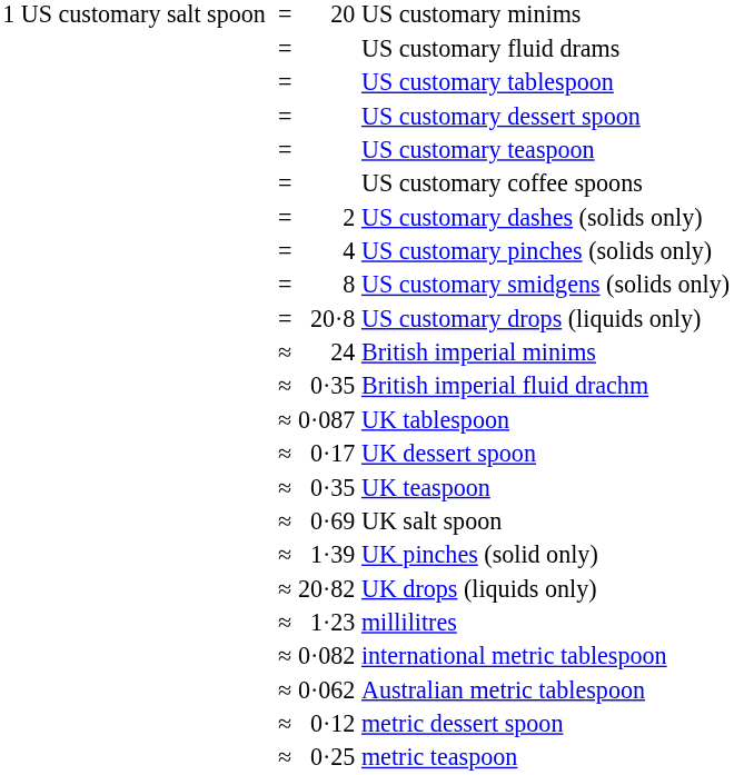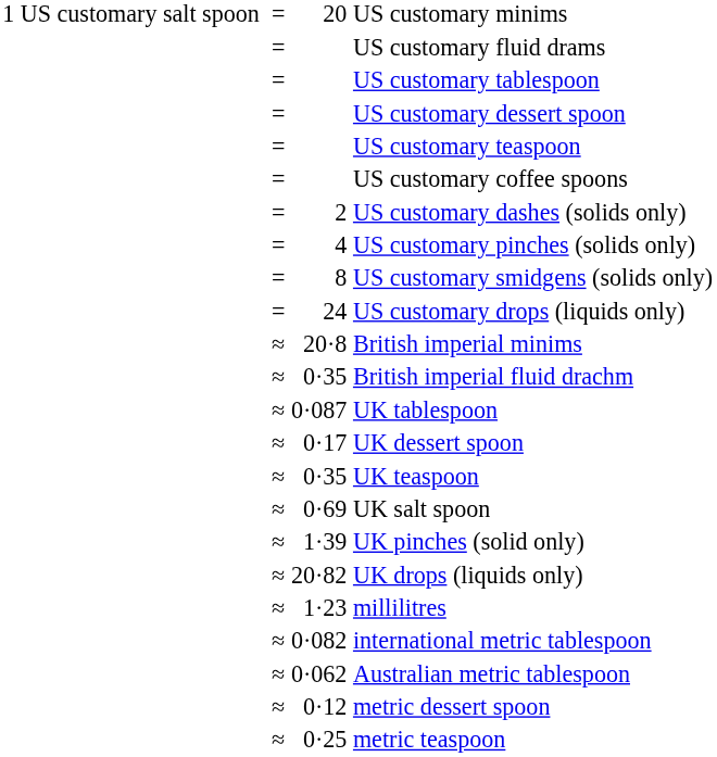 <table>
 <tr>
 <td>1 US customary salt spoon </td>
 <td>=</td>
 <td align=right>20</td>
 <td>US customary minims</td>
 </tr>
 <tr>
 <td></td>
 <td>=</td>
 <td align=right></td>
 <td>US customary fluid drams</td>
 </tr>
 <tr>
 <td></td>
 <td>=</td>
 <td align=right></td>
 <td><a href='#'>US customary tablespoon</a></td>
 </tr>
 <tr>
 <td></td>
 <td>=</td>
 <td align=right></td>
 <td><a href='#'>US customary dessert spoon</a></td>
 </tr>
 <tr>
 <td></td>
 <td>=</td>
 <td align=right></td>
 <td><a href='#'>US customary teaspoon</a></td>
 </tr>
 <tr>
 <td></td>
 <td>=</td>
 <td align=right></td>
 <td>US customary coffee spoons</td>
 </tr>
 <tr>
 <td></td>
 <td>=</td>
 <td align=right>2</td>
 <td><a href='#'>US customary dashes</a> (solids only)</td>
 </tr>
 <tr>
 <td></td>
 <td>=</td>
 <td align=right>4</td>
 <td><a href='#'>US customary pinches</a> (solids only)</td>
 </tr>
 <tr>
 <td></td>
 <td>=</td>
 <td align=right>8</td>
 <td><a href='#'>US customary smidgens</a> (solids only)</td>
 </tr>
 <tr>
 <td></td>
 <td>=</td>
-<td align=right>20·8</td>
+<td align=right>24</td>
 <td><a href='#'>US customary drops</a> (liquids only)</td>
 </tr>
 <tr>
 <td></td>
 <td>≈</td>
-<td align=right>24</td>
+<td align=right>20·8</td>
 <td><a href='#'>British imperial minims</a></td>
 </tr>
 <tr>
 <td></td>
 <td>≈</td>
 <td align=right>0·35</td>
 <td><a href='#'>British imperial fluid drachm</a></td>
 </tr>
 <tr>
 <td></td>
 <td>≈</td>
 <td align=right>0·087</td>
 <td><a href='#'>UK tablespoon</a></td>
 </tr>
 <tr>
 <td></td>
 <td>≈</td>
 <td align=right>0·17</td>
 <td><a href='#'>UK dessert spoon</a></td>
 </tr>
 <tr>
 <td></td>
 <td>≈</td>
 <td align=right>0·35</td>
 <td><a href='#'>UK teaspoon</a></td>
 </tr>
 <tr>
 <td></td>
 <td>≈</td>
 <td align=right>0·69</td>
 <td>UK salt spoon</td>
 </tr>
 <tr>
 <td></td>
 <td>≈</td>
 <td align=right>1·39</td>
 <td><a href='#'>UK pinches</a> (solid only)</td>
 </tr>
 <tr>
 <td></td>
 <td>≈</td>
 <td align=right>20·82</td>
 <td><a href='#'>UK drops</a> (liquids only)</td>
 </tr>
 <tr>
 <td></td>
 <td>≈</td>
 <td align=right>1·23</td>
 <td><a href='#'>millilitres</a></td>
 </tr>
 <tr>
 <td></td>
 <td>≈</td>
 <td align=right>0·082</td>
 <td><a href='#'>international metric tablespoon</a></td>
 </tr>
 <tr>
 <td></td>
 <td>≈</td>
 <td align=right>0·062</td>
 <td><a href='#'>Australian metric tablespoon</a></td>
 </tr>
 <tr>
 <td></td>
 <td>≈</td>
 <td align=right>0·12</td>
 <td><a href='#'>metric dessert spoon</a></td>
 </tr>
 <tr>
 <td></td>
 <td>≈</td>
 <td align=right>0·25</td>
 <td><a href='#'>metric teaspoon</a></td>
 </tr>
 </table>
